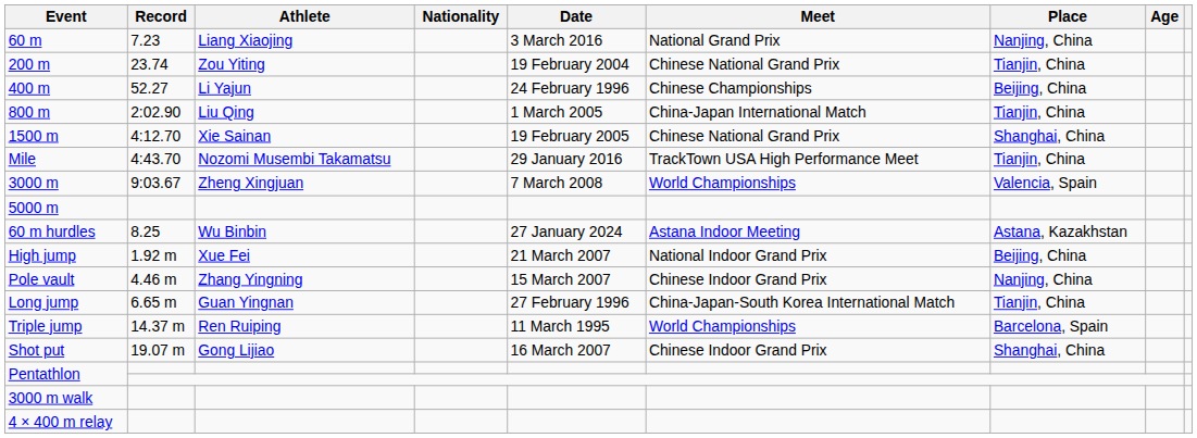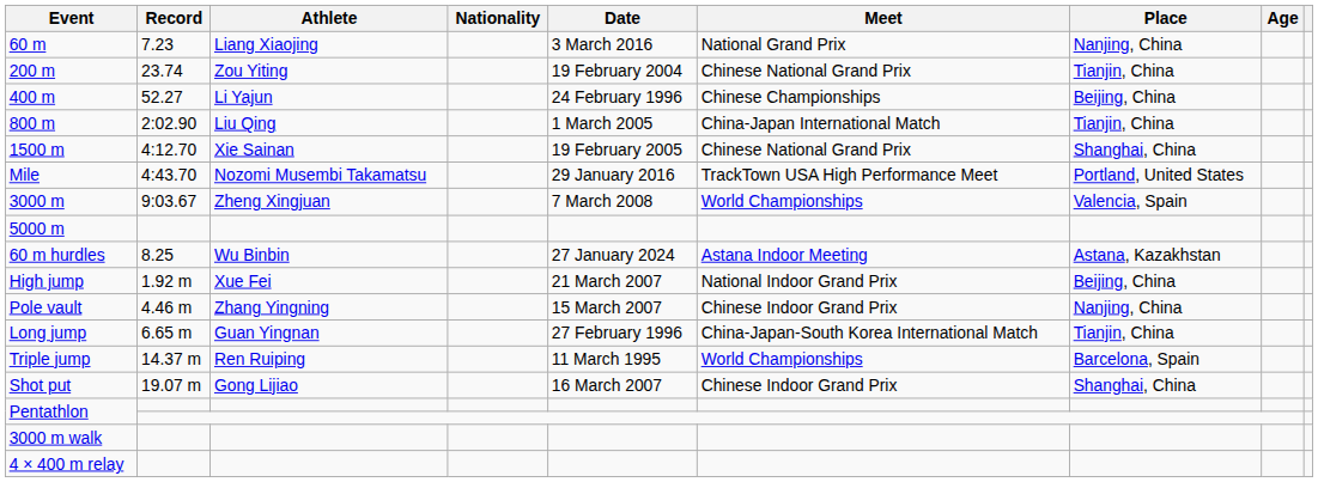 <table class=wikitable style="width: 95%; font-size: 95%;">
 <tr>
 <th>Event</th>
 <th>Record</th>
 <th>Athlete</th>
 <th>Nationality</th>
 <th>Date</th>
 <th>Meet</th>
 <th>Place</th>
 <th>Age</th>
 <th></th>
 </tr>
 <tr>
 <td><a href='#'>60 m</a></td>
 <td>7.23</td>
 <td><a href='#'>Liang Xiaojing</a></td>
 <td></td>
 <td>3 March 2016</td>
 <td>National Grand Prix</td>
 <td><a href='#'>Nanjing</a>, China</td>
 <td></td>
 <td></td>
 </tr>
 <tr>
 <td><a href='#'>200 m</a></td>
 <td>23.74</td>
 <td><a href='#'>Zou Yiting</a></td>
 <td></td>
 <td>19 February 2004</td>
 <td>Chinese National Grand Prix</td>
 <td><a href='#'>Tianjin</a>, China</td>
 <td></td>
 <td></td>
 </tr>
 <tr>
 <td><a href='#'>400 m</a></td>
 <td>52.27</td>
 <td><a href='#'>Li Yajun</a></td>
 <td></td>
 <td>24 February 1996</td>
 <td>Chinese Championships</td>
 <td><a href='#'>Beijing</a>, China</td>
 <td></td>
 <td></td>
 </tr>
 <tr>
 <td><a href='#'>800 m</a></td>
 <td>2:02.90</td>
 <td><a href='#'>Liu Qing</a></td>
 <td></td>
 <td>1 March 2005</td>
 <td>China-Japan International Match</td>
 <td><a href='#'>Tianjin</a>, China</td>
 <td></td>
 <td></td>
 </tr>
 <tr>
 <td><a href='#'>1500 m</a></td>
 <td>4:12.70</td>
 <td><a href='#'>Xie Sainan</a></td>
 <td></td>
 <td>19 February 2005</td>
 <td>Chinese National Grand Prix</td>
 <td><a href='#'>Shanghai</a>, China</td>
 <td></td>
 <td></td>
 </tr>
 <tr>
 <td><a href='#'>Mile</a></td>
 <td>4:43.70</td>
 <td><a href='#'>Nozomi Musembi Takamatsu</a></td>
 <td></td>
 <td>29 January 2016</td>
 <td>TrackTown USA High Performance Meet</td>
-<td><a href='#'>Tianjin</a>, China</td>
+<td><a href='#'>Portland</a>, United States</td>
 <td></td>
 <td></td>
 </tr>
 <tr>
 <td><a href='#'>3000 m</a></td>
 <td>9:03.67</td>
 <td><a href='#'>Zheng Xingjuan</a></td>
 <td></td>
 <td>7 March 2008</td>
 <td><a href='#'>World Championships</a></td>
 <td><a href='#'>Valencia</a>, Spain</td>
 <td></td>
 <td></td>
 </tr>
 <tr>
 <td><a href='#'>5000 m</a></td>
 <td></td>
 <td></td>
 <td></td>
 <td></td>
 <td></td>
 <td></td>
 <td></td>
 <td></td>
 </tr>
 <tr>
 <td><a href='#'>60 m hurdles</a></td>
 <td>8.25</td>
 <td><a href='#'>Wu Binbin</a></td>
 <td></td>
 <td>27 January 2024</td>
 <td><a href='#'>Astana Indoor Meeting</a></td>
 <td><a href='#'>Astana</a>, Kazakhstan</td>
 <td></td>
 <td></td>
 </tr>
 <tr>
 <td><a href='#'>High jump</a></td>
 <td>1.92 m</td>
 <td><a href='#'>Xue Fei</a></td>
 <td></td>
 <td>21 March 2007</td>
 <td>National Indoor Grand Prix</td>
 <td><a href='#'>Beijing</a>, China</td>
 <td></td>
 <td></td>
 </tr>
 <tr>
 <td><a href='#'>Pole vault</a></td>
 <td>4.46 m</td>
 <td><a href='#'>Zhang Yingning</a></td>
 <td></td>
 <td>15 March 2007</td>
 <td>Chinese Indoor Grand Prix</td>
 <td><a href='#'>Nanjing</a>, China</td>
 <td></td>
 <td></td>
 </tr>
 <tr>
 <td><a href='#'>Long jump</a></td>
 <td>6.65 m</td>
 <td><a href='#'>Guan Yingnan</a></td>
 <td></td>
 <td>27 February 1996</td>
 <td>China-Japan-South Korea International Match</td>
 <td><a href='#'>Tianjin</a>, China</td>
 <td></td>
 <td></td>
 </tr>
 <tr>
 <td><a href='#'>Triple jump</a></td>
 <td>14.37 m</td>
 <td><a href='#'>Ren Ruiping</a></td>
 <td></td>
 <td>11 March 1995</td>
 <td><a href='#'>World Championships</a></td>
 <td><a href='#'>Barcelona</a>, Spain</td>
 <td></td>
 <td></td>
 </tr>
 <tr>
 <td><a href='#'>Shot put</a></td>
 <td>19.07 m</td>
 <td><a href='#'>Gong Lijiao</a></td>
 <td></td>
 <td>16 March 2007</td>
 <td>Chinese Indoor Grand Prix</td>
 <td><a href='#'>Shanghai</a>, China</td>
 <td></td>
 <td></td>
 </tr>
 <tr>
 <td rowspan=2><a href='#'>Pentathlon</a></td>
 <td></td>
 <td></td>
 <td></td>
 <td></td>
 <td></td>
 <td></td>
 <td></td>
 <td></td>
 </tr>
 <tr>
 <td colspan=7></td>
 <td></td>
 </tr>
 <tr>
 <td><a href='#'>3000 m walk</a></td>
 <td></td>
 <td></td>
 <td></td>
 <td></td>
 <td></td>
 <td></td>
 <td></td>
 <td></td>
 </tr>
 <tr>
 <td><a href='#'>4 × 400 m relay</a></td>
 <td></td>
 <td></td>
 <td></td>
 <td></td>
 <td></td>
 <td></td>
 <td></td>
 <td></td>
 </tr>
 </table>
